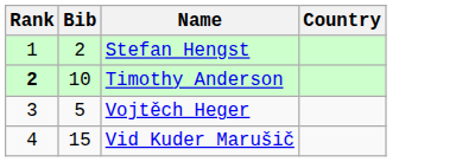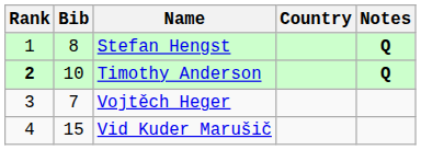 <table class="wikitable" style="text-align:center;">
 <tr>
 <th>Rank</th>
 <th>Bib</th>
 <th>Name</th>
 <th>Country</th>
+<th>Notes</th>
 </tr>
 <tr bgcolor=ccffcc>
 <td>1</td>
-<td>2</td>
+<td>8</td>
 <td align=left><a href='#'>Stefan Hengst</a></td>
 <td align=left></td>
+<td><strong>Q</strong></td>
 </tr>
 <tr bgcolor=ccffcc>
 <td><strong>2</strong></td>
 <td>10</td>
 <td align=left><a href='#'>Timothy Anderson</a></td>
 <td align=left></td>
+<td><strong>Q</strong></td>
 </tr>
 <tr>
 <td>3</td>
-<td>5</td>
+<td>7</td>
 <td align=left><a href='#'>Vojtěch Heger</a></td>
 <td align=left></td>
+<td></td>
 </tr>
 <tr>
 <td>4</td>
 <td>15</td>
 <td align=left><a href='#'>Vid Kuder Marušič</a></td>
 <td align=left></td>
+<td></td>
 </tr>
 </table>
